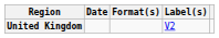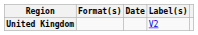 <table class="wikitable plainrowheaders">
 <tr>
 <th scope="col">Region</th>
+<th scope="col">Format(s)</th>
 <th scope="col">Date</th>
-<th scope="col">Format(s)</th>
 <th scope="col">Label(s)</th>
 <th scope="col"></th>
 </tr>
 <tr>
 <th scope="row">United Kingdom</th>
 <td></td>
 <td></td>
 <td><a href='#'>V2</a></td>
 <td></td>
 </tr>
 </table>
